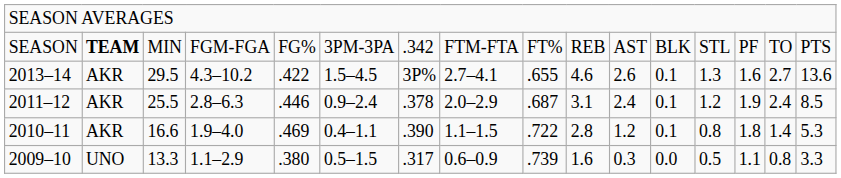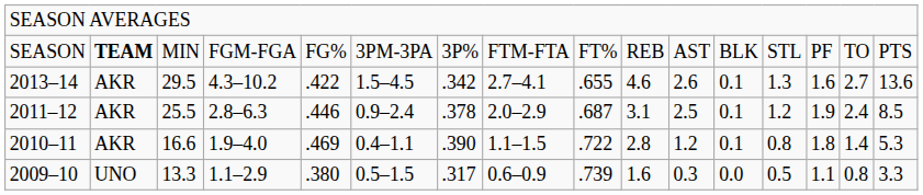 <table class="wikitable">
 <tr>
 <td colspan="16">SEASON AVERAGES</td>
 </tr>
 <tr>
 <td>SEASON</td>
 <td><strong>TEAM</strong></td>
 <td>MIN</td>
 <td>FGM-FGA</td>
 <td>FG%</td>
 <td>3PM-3PA</td>
-<td>.342</td>
+<td>3P%</td>
 <td>FTM-FTA</td>
 <td>FT%</td>
 <td>REB</td>
 <td>AST</td>
 <td>BLK</td>
 <td>STL</td>
 <td>PF</td>
 <td>TO</td>
 <td>PTS</td>
 </tr>
 <tr>
 <td>2013–14</td>
 <td>AKR</td>
 <td>29.5</td>
 <td>4.3–10.2</td>
 <td>.422</td>
 <td>1.5–4.5</td>
-<td>3P%</td>
+<td>.342</td>
 <td>2.7–4.1</td>
 <td>.655</td>
 <td>4.6</td>
 <td>2.6</td>
 <td>0.1</td>
 <td>1.3</td>
 <td>1.6</td>
 <td>2.7</td>
 <td>13.6</td>
 </tr>
 <tr>
 <td>2011–12</td>
 <td>AKR</td>
 <td>25.5</td>
 <td>2.8–6.3</td>
 <td>.446</td>
 <td>0.9–2.4</td>
 <td>.378</td>
 <td>2.0–2.9</td>
 <td>.687</td>
 <td>3.1</td>
-<td>2.4</td>
+<td>2.5</td>
 <td>0.1</td>
 <td>1.2</td>
 <td>1.9</td>
 <td>2.4</td>
 <td>8.5</td>
 </tr>
 <tr>
 <td>2010–11</td>
 <td>AKR</td>
 <td>16.6</td>
 <td>1.9–4.0</td>
 <td>.469</td>
 <td>0.4–1.1</td>
 <td>.390</td>
 <td>1.1–1.5</td>
 <td>.722</td>
 <td>2.8</td>
 <td>1.2</td>
 <td>0.1</td>
 <td>0.8</td>
 <td>1.8</td>
 <td>1.4</td>
 <td>5.3</td>
 </tr>
 <tr>
 <td>2009–10</td>
 <td>UNO</td>
 <td>13.3</td>
 <td>1.1–2.9</td>
 <td>.380</td>
 <td>0.5–1.5</td>
 <td>.317</td>
 <td>0.6–0.9</td>
 <td>.739</td>
 <td>1.6</td>
 <td>0.3</td>
 <td>0.0</td>
 <td>0.5</td>
 <td>1.1</td>
 <td>0.8</td>
 <td>3.3</td>
 </tr>
 </table>
